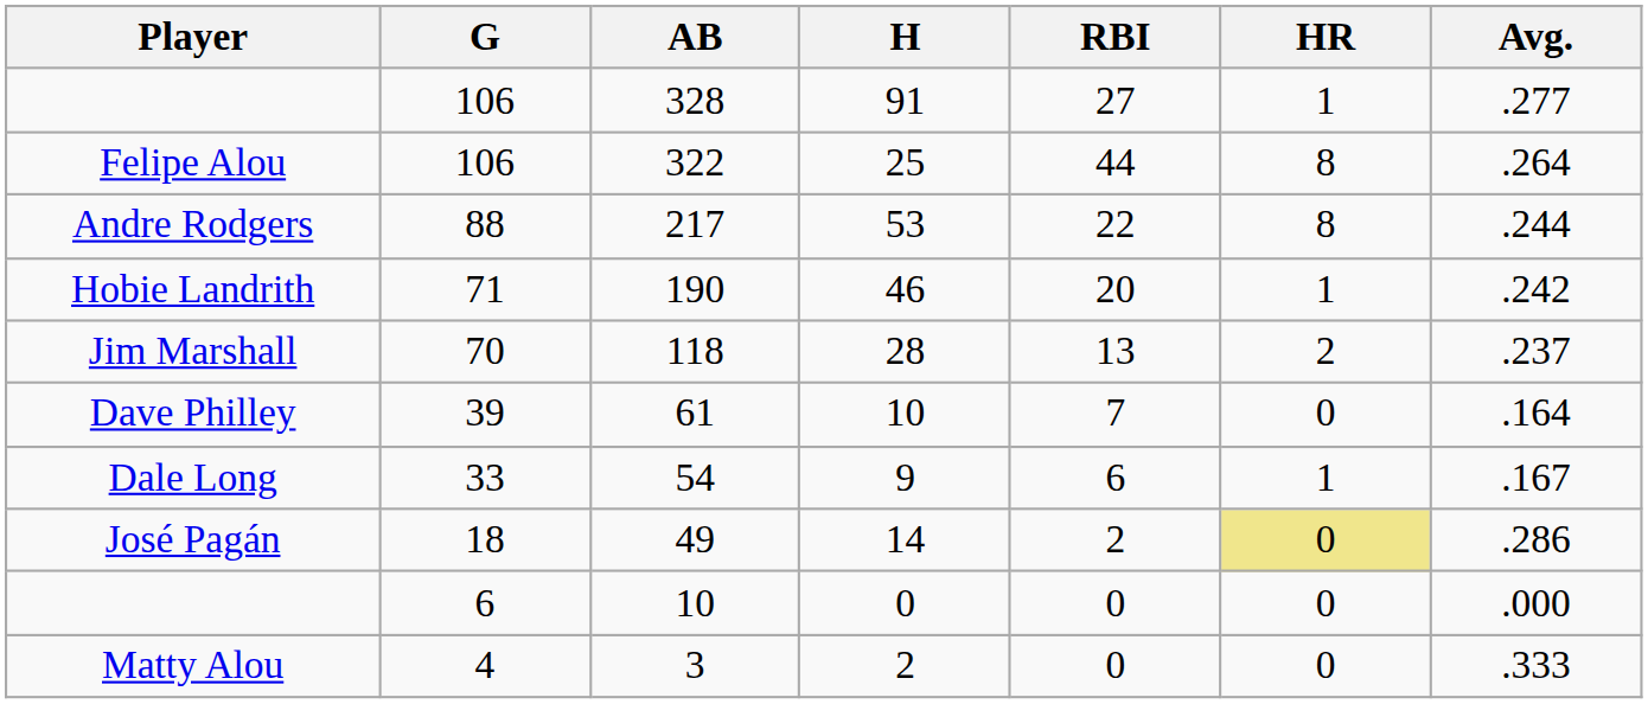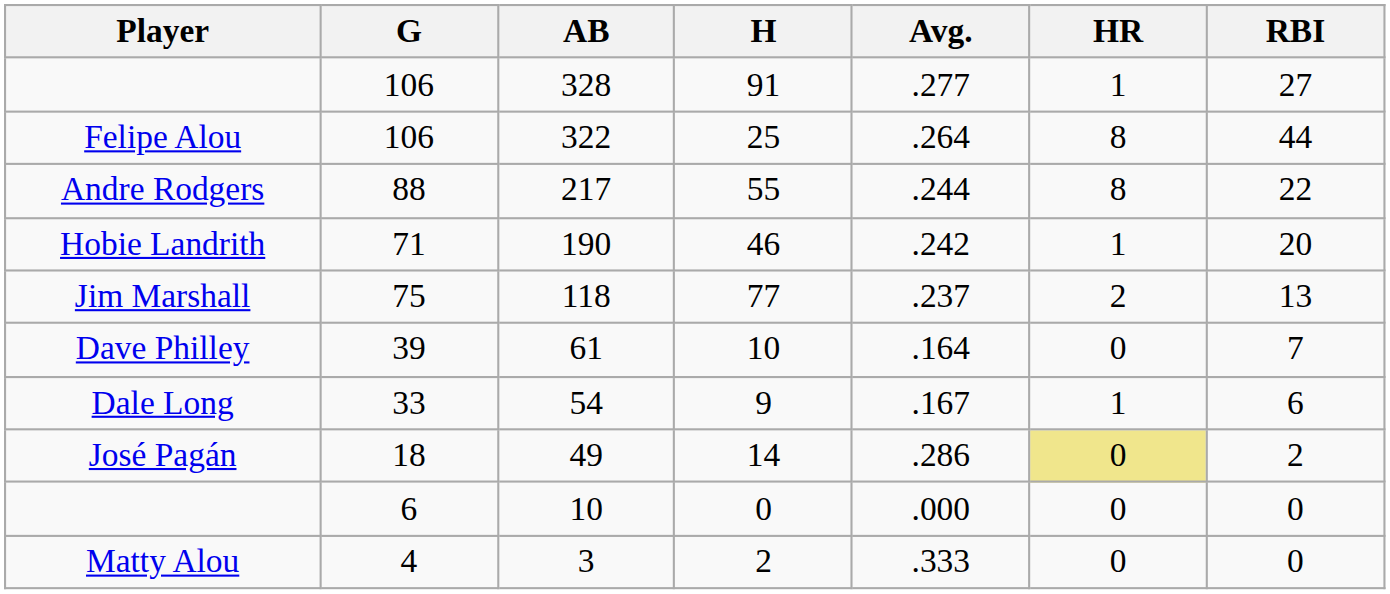 <table class="wikitable sortable">
 <tr>
 <th bgcolor="#DDDDFF" width="16%">Player</th>
 <th bgcolor="#DDDDFF" width="9%">G</th>
 <th bgcolor="#DDDDFF" width="9%">AB</th>
 <th bgcolor="#DDDDFF" width="9%">H</th>
+<th bgcolor="#DDDDFF" width="9%">Avg.</th>
+<th bgcolor="#DDDDFF" width="9%">HR</th>
 <th bgcolor="#DDDDFF" width="9%">RBI</th>
-<th bgcolor="#DDDDFF" width="9%">HR</th>
-<th bgcolor="#DDDDFF" width="9%">Avg.</th>
 </tr>
 <tr align="center">
 <td></td>
 <td>106</td>
 <td>328</td>
 <td>91</td>
+<td>.277</td>
+<td>1</td>
 <td>27</td>
-<td>1</td>
-<td>.277</td>
 </tr>
 <tr align="center">
 <td><a href='#'>Felipe Alou</a></td>
 <td>106</td>
 <td>322</td>
 <td>25</td>
+<td>.264</td>
+<td>8</td>
 <td>44</td>
-<td>8</td>
-<td>.264</td>
 </tr>
 <tr align="center">
 <td><a href='#'>Andre Rodgers</a></td>
 <td>88</td>
 <td>217</td>
-<td>53</td>
+<td>55</td>
+<td>.244</td>
+<td>8</td>
 <td>22</td>
-<td>8</td>
-<td>.244</td>
 </tr>
 <tr align="center">
 <td><a href='#'>Hobie Landrith</a></td>
 <td>71</td>
 <td>190</td>
 <td>46</td>
+<td>.242</td>
+<td>1</td>
 <td>20</td>
-<td>1</td>
-<td>.242</td>
 </tr>
 <tr align="center">
 <td><a href='#'>Jim Marshall</a></td>
-<td>70</td>
+<td>75</td>
 <td>118</td>
-<td>28</td>
+<td>77</td>
+<td>.237</td>
+<td>2</td>
 <td>13</td>
-<td>2</td>
-<td>.237</td>
 </tr>
 <tr align="center">
 <td><a href='#'>Dave Philley</a></td>
 <td>39</td>
 <td>61</td>
 <td>10</td>
+<td>.164</td>
+<td>0</td>
 <td>7</td>
-<td>0</td>
-<td>.164</td>
 </tr>
 <tr align="center">
 <td><a href='#'>Dale Long</a></td>
 <td>33</td>
 <td>54</td>
 <td>9</td>
+<td>.167</td>
+<td>1</td>
 <td>6</td>
-<td>1</td>
-<td>.167</td>
 </tr>
 <tr align="center">
 <td><a href='#'>José Pagán</a></td>
 <td>18</td>
 <td>49</td>
 <td>14</td>
+<td>.286</td>
+<td style="background: khaki;">0</td>
 <td>2</td>
-<td style="background: khaki;">0</td>
-<td>.286</td>
 </tr>
 <tr align="center">
 <td></td>
 <td>6</td>
 <td>10</td>
 <td>0</td>
+<td>.000</td>
 <td>0</td>
 <td>0</td>
-<td>.000</td>
 </tr>
 <tr align="center">
 <td><a href='#'>Matty Alou</a></td>
 <td>4</td>
 <td>3</td>
 <td>2</td>
+<td>.333</td>
 <td>0</td>
 <td>0</td>
-<td>.333</td>
 </tr>
 </table>
